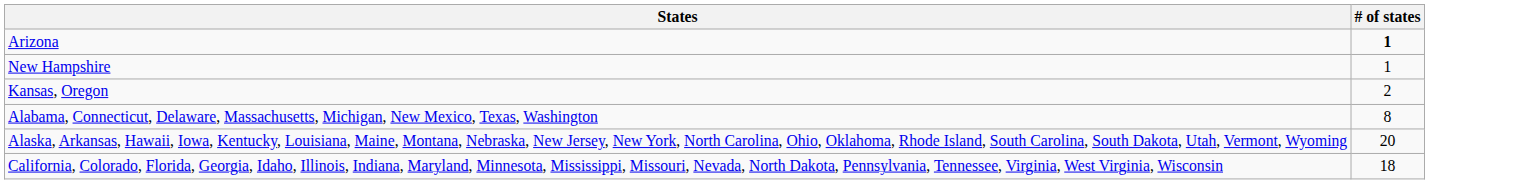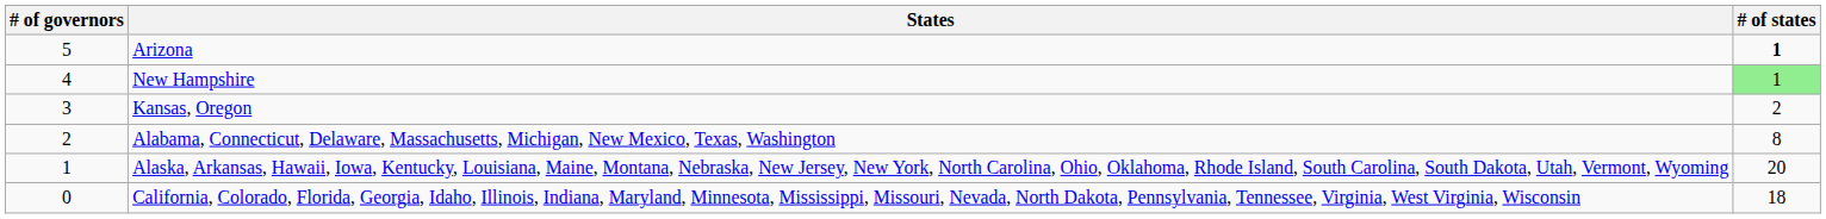 <table class="wikitable sortable">
 <tr>
+<th># of governors</th>
 <th>States</th>
 <th># of states</th>
 </tr>
 <tr>
+<td align="center">5</td>
 <td><a href='#'>Arizona</a></td>
 <td align="center"><strong>1</strong></td>
 </tr>
 <tr>
+<td align="center">4</td>
 <td><a href='#'>New Hampshire</a></td>
-<td align="center">1</td>
+<td align="center" style="background: lightgreen;">1</td>
 </tr>
 <tr>
+<td align="center">3</td>
 <td><a href='#'>Kansas</a>, <a href='#'>Oregon</a></td>
 <td align="center">2</td>
 </tr>
 <tr>
+<td align="center">2</td>
 <td><a href='#'>Alabama</a>, <a href='#'>Connecticut</a>, <a href='#'>Delaware</a>, <a href='#'>Massachusetts</a>, <a href='#'>Michigan</a>, <a href='#'>New Mexico</a>, <a href='#'>Texas</a>, <a href='#'>Washington</a></td>
 <td align="center">8</td>
 </tr>
 <tr>
+<td align="center">1</td>
 <td><a href='#'>Alaska</a>, <a href='#'>Arkansas</a>, <a href='#'>Hawaii</a>, <a href='#'>Iowa</a>, <a href='#'>Kentucky</a>, <a href='#'>Louisiana</a>, <a href='#'>Maine</a>, <a href='#'>Montana</a>, <a href='#'>Nebraska</a>, <a href='#'>New Jersey</a>, <a href='#'>New York</a>, <a href='#'>North Carolina</a>, <a href='#'>Ohio</a>, <a href='#'>Oklahoma</a>, <a href='#'>Rhode Island</a>, <a href='#'>South Carolina</a>, <a href='#'>South Dakota</a>, <a href='#'>Utah</a>, <a href='#'>Vermont</a>, <a href='#'>Wyoming</a></td>
 <td align="center">20</td>
 </tr>
 <tr>
+<td align="center">0</td>
 <td><a href='#'>California</a>, <a href='#'>Colorado</a>, <a href='#'>Florida</a>, <a href='#'>Georgia</a>, <a href='#'>Idaho</a>, <a href='#'>Illinois</a>, <a href='#'>Indiana</a>, <a href='#'>Maryland</a>, <a href='#'>Minnesota</a>, <a href='#'>Mississippi</a>, <a href='#'>Missouri</a>, <a href='#'>Nevada</a>, <a href='#'>North Dakota</a>, <a href='#'>Pennsylvania</a>, <a href='#'>Tennessee</a>, <a href='#'>Virginia</a>, <a href='#'>West Virginia</a>, <a href='#'>Wisconsin</a></td>
 <td align="center">18</td>
 </tr>
 </table>
